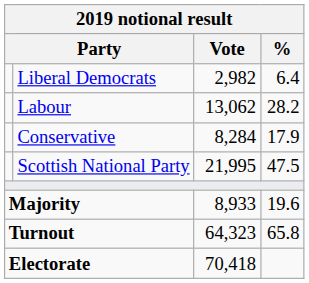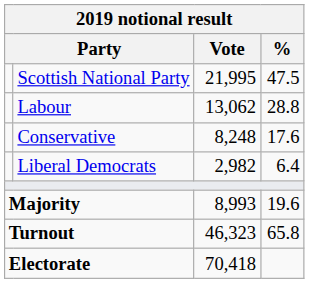 <table class="wikitable">
 <tr>
 <th colspan="4">2019 notional result  </th>
 </tr>
 <tr>
 <th bgcolor="#DDDDFF" width="130px" colspan="2">Party</th>
 <th bgcolor="#DDDDFF" width="50px">Vote</th>
 <th bgcolor="#DDDDFF" width="30px">%</th>
 </tr>
 <tr>
 <td></td>
-<td><a href='#'>Liberal Democrats</a></td>
-<td align=right>2,982</td>
-<td align=right>6.4</td>
+<td><a href='#'>Scottish National Party</a></td>
+<td align=right>21,995</td>
+<td align=right>47.5</td>
 </tr>
 <tr>
 <td></td>
 <td><a href='#'>Labour</a></td>
 <td align="right">13,062</td>
-<td align="right">28.2</td>
+<td align="right">28.8</td>
 </tr>
 <tr>
 <td></td>
 <td><a href='#'>Conservative</a></td>
-<td align=right>8,284</td>
-<td align=right>17.9</td>
+<td align=right>8,248</td>
+<td align=right>17.6</td>
 </tr>
 <tr>
 <td></td>
-<td><a href='#'>Scottish National Party</a></td>
-<td align=right>21,995</td>
-<td align=right>47.5</td>
+<td><a href='#'>Liberal Democrats</a></td>
+<td align=right>2,982</td>
+<td align=right>6.4</td>
 </tr>
 <tr>
 <td colspan="4" bgcolor="#EAECF0"></td>
 </tr>
 <tr>
 <td colspan="2"><strong>Majority</strong></td>
-<td align="right">8,933</td>
+<td align="right">8,993</td>
 <td align="right">19.6</td>
 </tr>
 <tr>
 <td colspan="2"><strong>Turnout</strong></td>
-<td align="right">64,323</td>
+<td align="right">46,323</td>
 <td align="right">65.8</td>
 </tr>
 <tr>
 <td colspan="2"><strong>Electorate</strong></td>
 <td align=right>70,418</td>
 </tr>
 </table>
